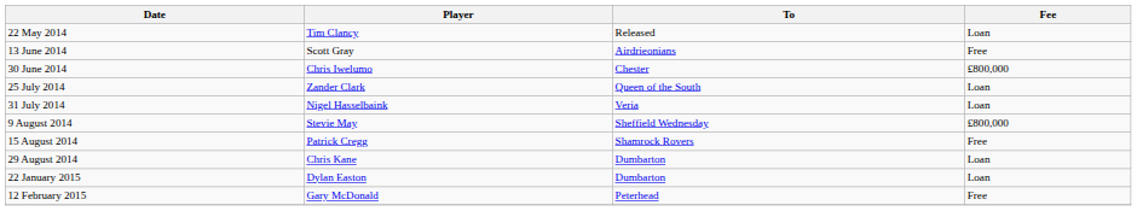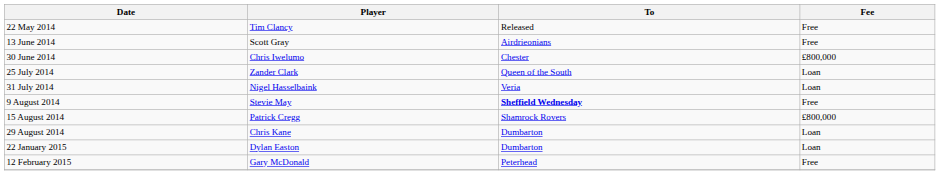 <table class="wikitable" style="text-align:center; font-size:95%;width:98%; text-align:left">
 <tr>
 <th>Date</th>
 <th>Player</th>
 <th>To</th>
 <th>Fee</th>
 </tr>
 <tr>
 <td>22 May 2014</td>
 <td> <a href='#'>Tim Clancy</a></td>
 <td>Released</td>
-<td>Loan</td>
+<td>Free</td>
 </tr>
 <tr>
 <td>13 June 2014</td>
 <td> Scott Gray</td>
 <td> <a href='#'>Airdrieonians</a></td>
 <td>Free</td>
 </tr>
 <tr>
 <td>30 June 2014</td>
 <td> <a href='#'>Chris Iwelumo</a></td>
 <td> <a href='#'>Chester</a></td>
 <td>£800,000</td>
 </tr>
 <tr>
 <td>25 July 2014</td>
 <td> <a href='#'>Zander Clark</a></td>
 <td> <a href='#'>Queen of the South</a></td>
 <td>Loan</td>
 </tr>
 <tr>
 <td>31 July 2014</td>
 <td> <a href='#'>Nigel Hasselbaink</a></td>
 <td> <a href='#'>Veria</a></td>
 <td>Loan</td>
 </tr>
 <tr>
 <td>9 August 2014</td>
 <td> <a href='#'>Stevie May</a></td>
-<td> <a href='#'>Sheffield Wednesday</a></td>
-<td>£800,000</td>
+<td><strong> <a href='#'>Sheffield Wednesday</a></strong></td>
+<td>Free</td>
 </tr>
 <tr>
 <td>15 August 2014</td>
 <td> <a href='#'>Patrick Cregg</a></td>
 <td> <a href='#'>Shamrock Rovers</a></td>
-<td>Free</td>
+<td>£800,000</td>
 </tr>
 <tr>
 <td>29 August 2014</td>
 <td> <a href='#'>Chris Kane</a></td>
 <td> <a href='#'>Dumbarton</a></td>
 <td>Loan</td>
 </tr>
 <tr>
 <td>22 January 2015</td>
 <td> <a href='#'>Dylan Easton</a></td>
 <td> <a href='#'>Dumbarton</a></td>
 <td>Loan</td>
 </tr>
 <tr>
 <td>12 February 2015</td>
 <td> <a href='#'>Gary McDonald</a></td>
 <td> <a href='#'>Peterhead</a></td>
 <td>Free</td>
 </tr>
 <tr>
 </tr>
 </table>
